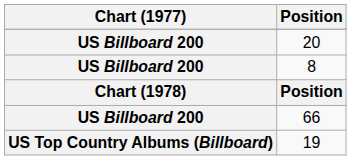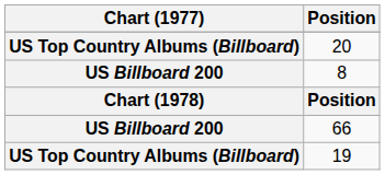 <table class="wikitable plainrowheaders" style="text-align:center">
 <tr>
 <th scope="col">Chart (1977)</th>
 <th scope="col">Position</th>
 </tr>
 <tr>
 </tr>
 <tr>
-<th scope="row">US <em>Billboard</em> 200</th>
+<th scope="row">US Top Country Albums (<em>Billboard</em>)</th>
 <td>20</td>
 </tr>
 <tr>
 <th scope="row">US <em>Billboard</em> 200</th>
 <td>8</td>
 </tr>
 <tr>
 <th scope="col">Chart (1978)</th>
 <th scope="col">Position</th>
 </tr>
 <tr>
 <th scope="row">US <em>Billboard</em> 200</th>
 <td>66</td>
 </tr>
 <tr>
 <th scope="row">US Top Country Albums (<em>Billboard</em>)</th>
 <td>19</td>
 </tr>
 </table>
